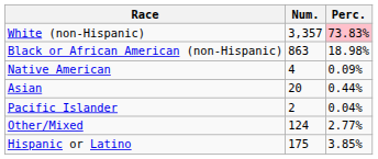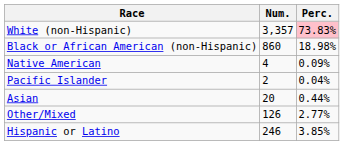 <table class="wikitable">
 <tr>
 <th>Race</th>
 <th>Num.</th>
 <th>Perc.</th>
 </tr>
 <tr>
 <td><a href='#'>White</a> (non-Hispanic)</td>
 <td>3,357</td>
 <td style="background: pink;">73.83%</td>
 </tr>
 <tr>
 <td><a href='#'>Black or African American</a> (non-Hispanic)</td>
-<td>863</td>
+<td>860</td>
 <td>18.98%</td>
 </tr>
 <tr>
 <td><a href='#'>Native American</a></td>
 <td>4</td>
 <td>0.09%</td>
 </tr>
 <tr>
+<td><a href='#'>Pacific Islander</a></td>
+<td>2</td>
+<td>0.04%</td>
+</tr>
+<tr>
 <td><a href='#'>Asian</a></td>
 <td>20</td>
 <td>0.44%</td>
 </tr>
 <tr>
-<td><a href='#'>Pacific Islander</a></td>
-<td>2</td>
-<td>0.04%</td>
-</tr>
-<tr>
 <td><a href='#'>Other/Mixed</a></td>
-<td>124</td>
+<td>126</td>
 <td>2.77%</td>
 </tr>
 <tr>
 <td><a href='#'>Hispanic</a> or <a href='#'>Latino</a></td>
-<td>175</td>
+<td>246</td>
 <td>3.85%</td>
 </tr>
 </table>
